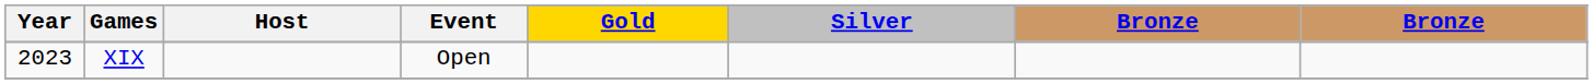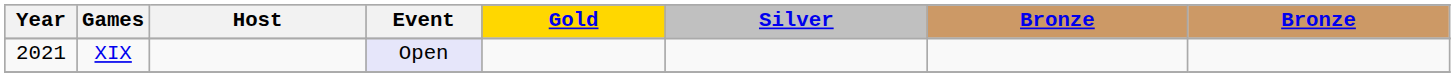 <table class="wikitable" style="text-align: center; font-size:95%;">
 <tr>
 <th rowspan="2" style="width:5%;">Year</th>
 <th rowspan="2" style="width:5%;">Games</th>
 <th rowspan="2" style="width:15%;">Host</th>
 <th rowspan="2" style="width:8%;">Event</th>
 </tr>
 <tr>
 <th style="background-color: gold"><a href='#'>Gold</a></th>
 <th style="background-color: silver"><a href='#'>Silver</a></th>
 <th style="background-color: #CC9966"><a href='#'>Bronze</a></th>
 <th style="background-color: #CC9966"><a href='#'>Bronze</a></th>
 </tr>
 <tr>
 </tr>
 <tr>
-<td>2023</td>
+<td>2021</td>
 <td align=center><a href='#'>XIX</a></td>
 <td align="left"></td>
-<td>Open</td>
+<td style="background: lavender;">Open</td>
 <td align="left"></td>
 <td align="left"></td>
 <td align="left"></td>
 <td align="left"></td>
 </tr>
 <tr>
 </tr>
 </table>
